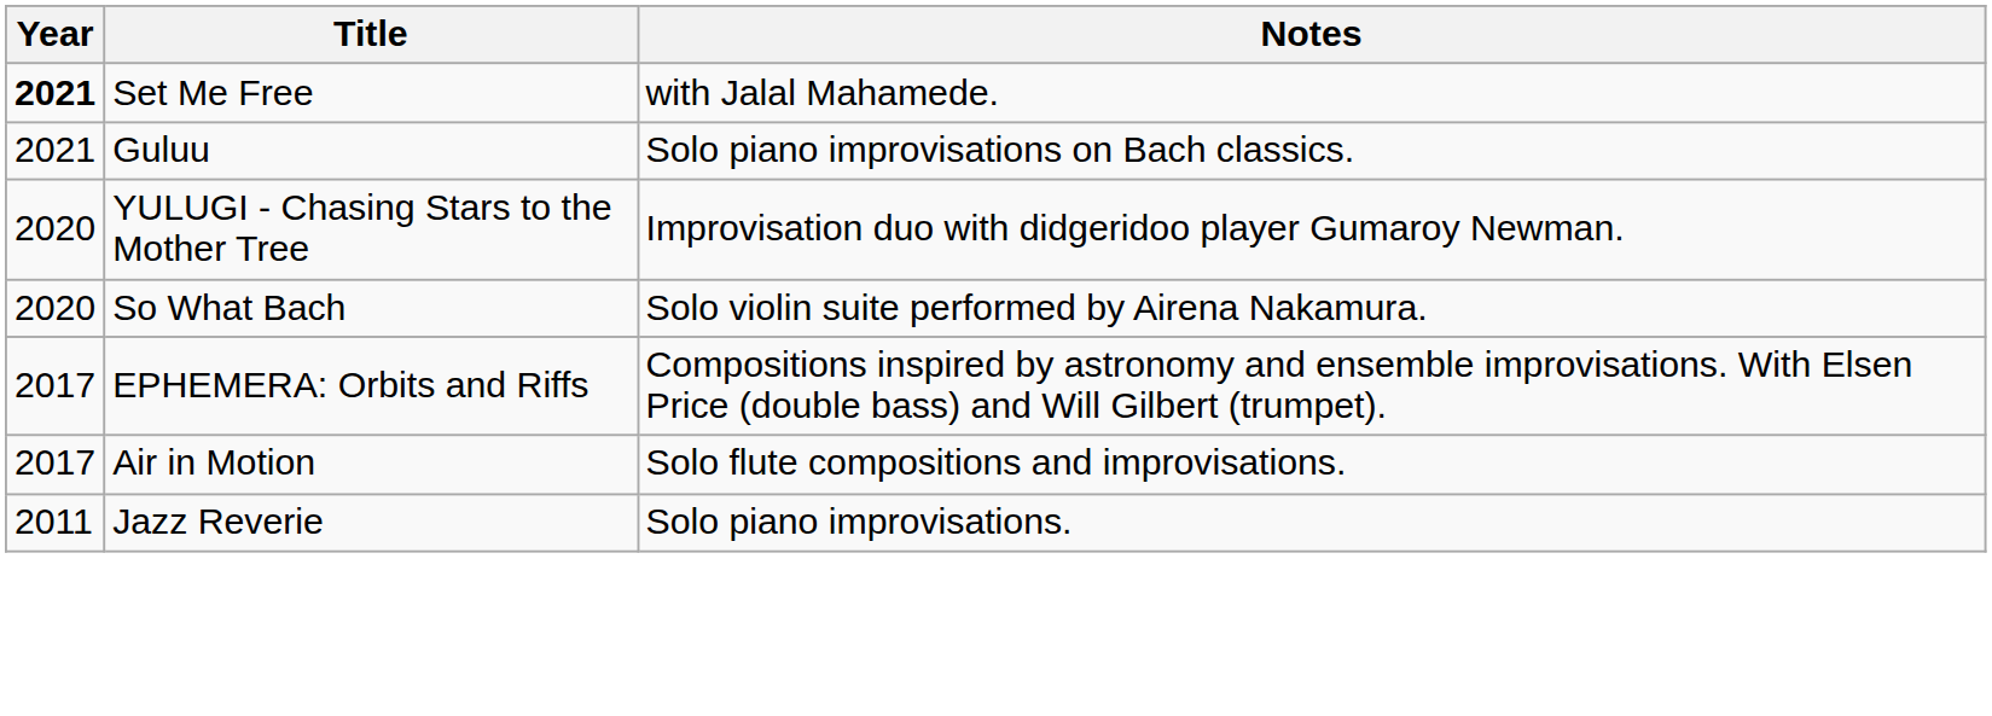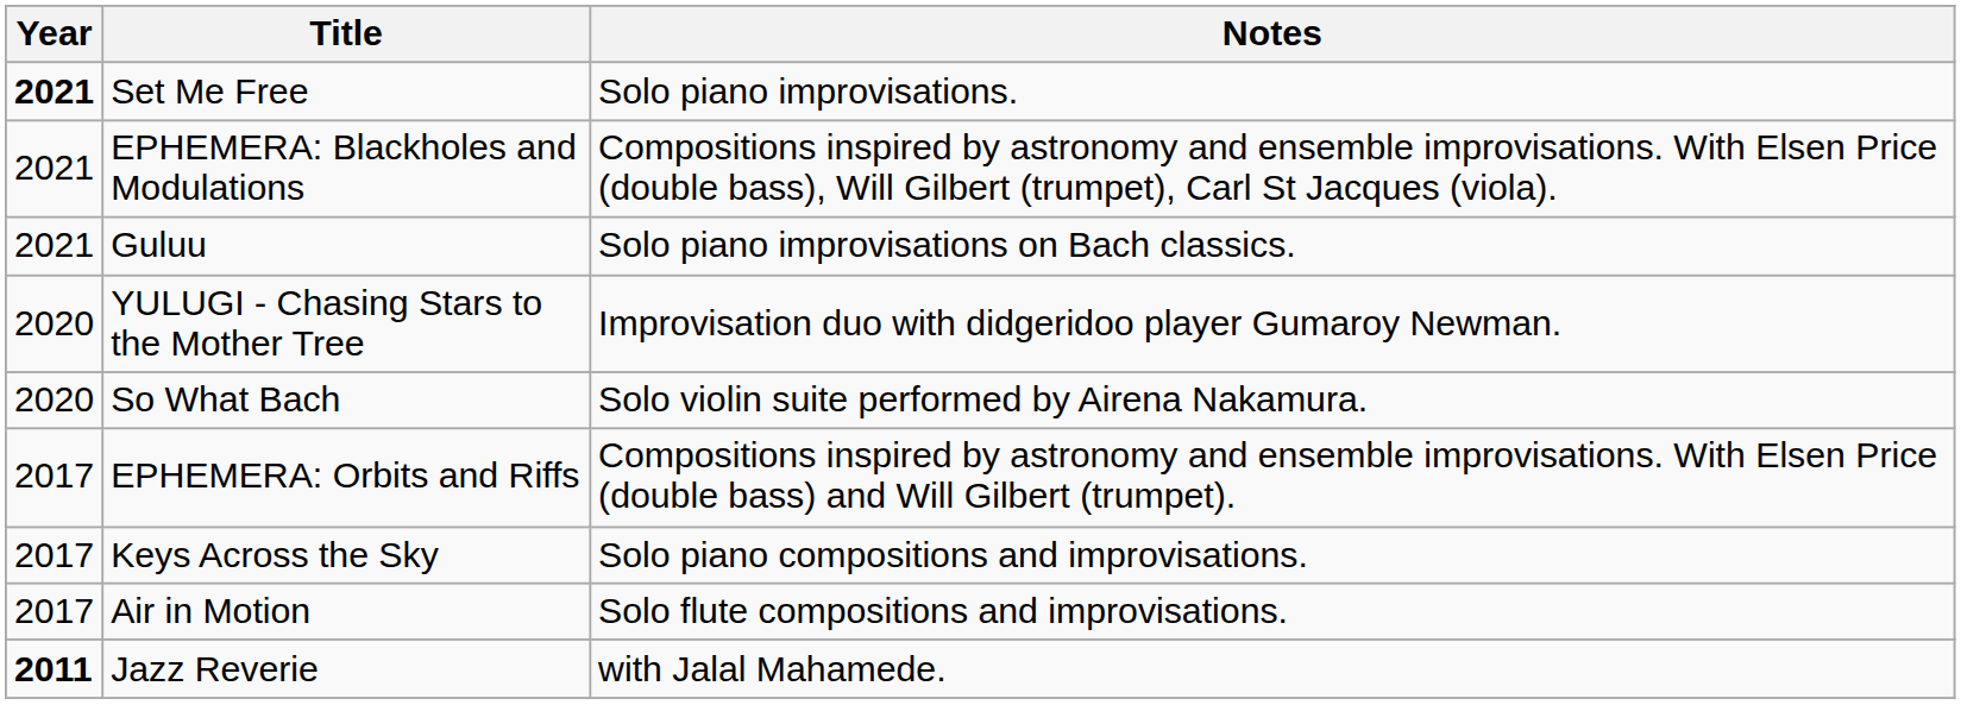 <table class="wikitable">
 <tr>
 <th>Year</th>
 <th>Title</th>
 <th>Notes</th>
 </tr>
 <tr>
 <td><strong>2021</strong></td>
 <td>Set Me Free</td>
-<td>with Jalal Mahamede.</td>
+<td>Solo piano improvisations.</td>
+</tr>
+<tr>
+<td>2021</td>
+<td>EPHEMERA: Blackholes and Modulations</td>
+<td>Compositions inspired by astronomy and ensemble improvisations. With Elsen Price (double bass), Will Gilbert (trumpet), Carl St Jacques (viola).</td>
 </tr>
 <tr>
 <td>2021</td>
 <td>Guluu</td>
 <td>Solo piano improvisations on Bach classics.</td>
 </tr>
 <tr>
 <td>2020</td>
 <td>YULUGI - Chasing Stars to the Mother Tree</td>
 <td>Improvisation duo with didgeridoo player Gumaroy Newman.</td>
 </tr>
 <tr>
 <td>2020</td>
 <td>So What Bach</td>
 <td>Solo violin suite performed by Airena Nakamura.</td>
 </tr>
 <tr>
 <td>2017</td>
 <td>EPHEMERA: Orbits and Riffs</td>
 <td>Compositions inspired by astronomy and ensemble improvisations. With Elsen Price (double bass) and Will Gilbert (trumpet).</td>
 </tr>
 <tr>
 <td>2017</td>
+<td>Keys Across the Sky</td>
+<td>Solo piano compositions and improvisations.</td>
+</tr>
+<tr>
+<td>2017</td>
 <td>Air in Motion</td>
 <td>Solo flute compositions and improvisations.</td>
 </tr>
 <tr>
-<td>2011</td>
+<td><strong>2011</strong></td>
 <td>Jazz Reverie</td>
-<td>Solo piano improvisations.</td>
+<td>with Jalal Mahamede.</td>
 </tr>
 </table>
